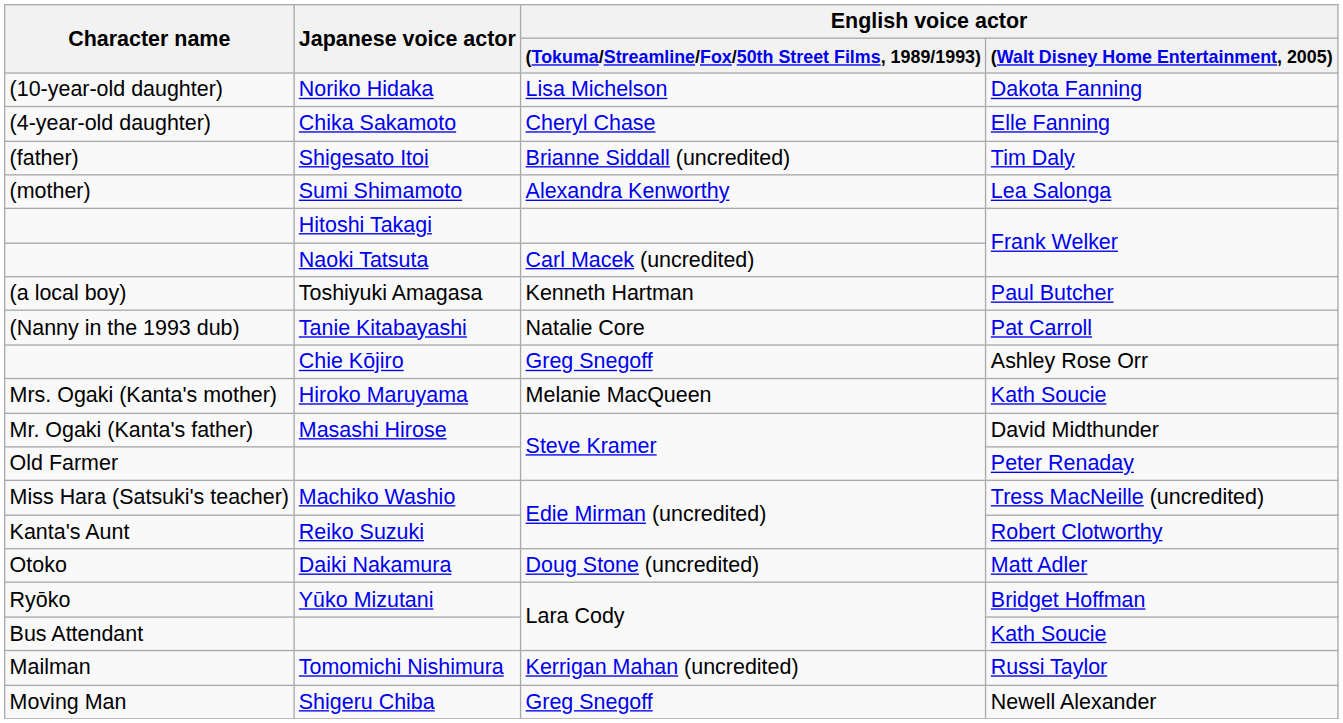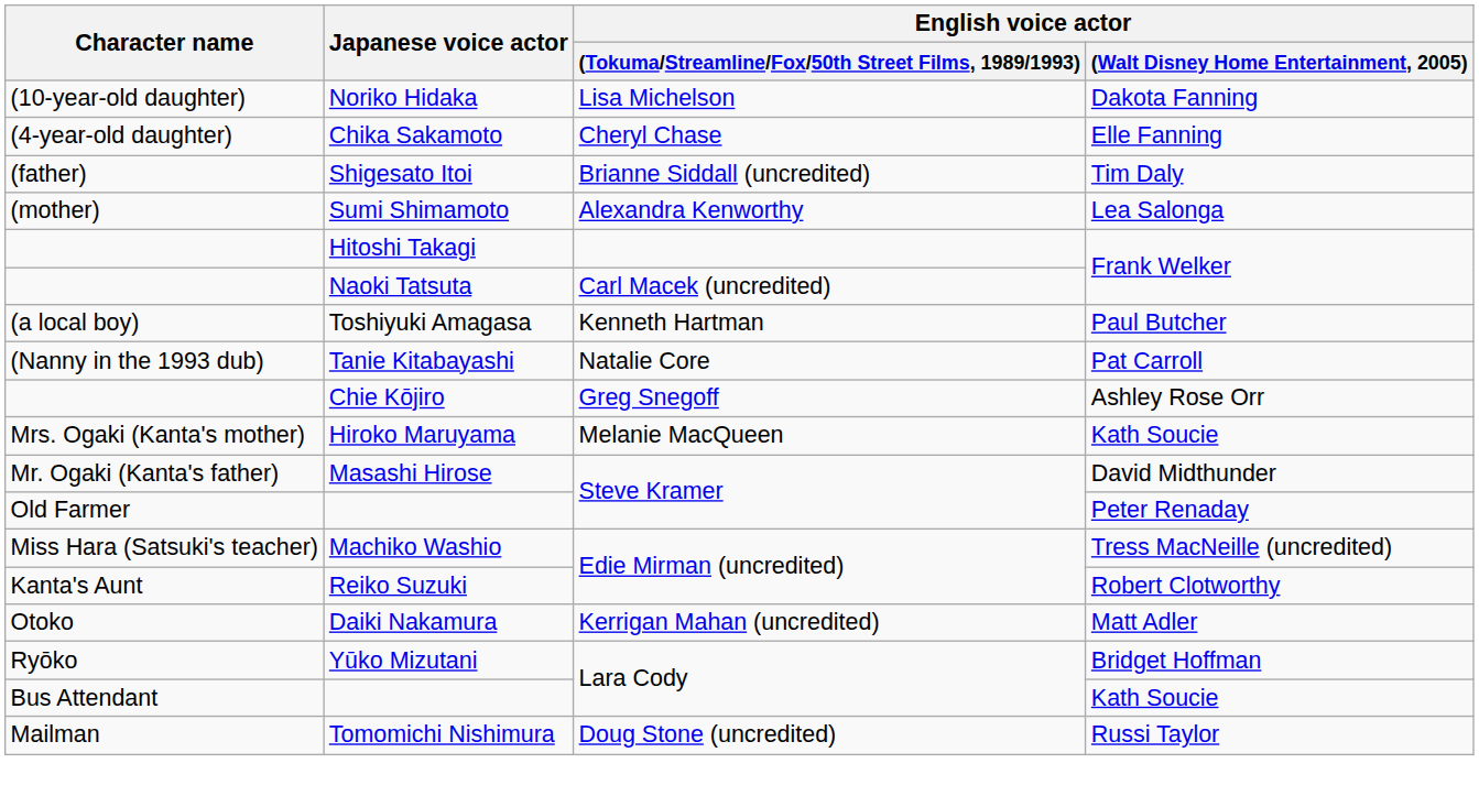 <table class="wikitable">
 <tr>
 <th rowspan="2">Character name</th>
 <th rowspan="2">Japanese voice actor</th>
 <th colspan="2">English voice actor</th>
 </tr>
 <tr>
 <th><small>(<a href='#'>Tokuma</a>/<a href='#'>Streamline</a>/<a href='#'>Fox</a>/<a href='#'>50th Street Films</a>, 1989/1993)</small></th>
 <th><small>(<a href='#'>Walt Disney Home Entertainment</a>, 2005)</small></th>
 </tr>
 <tr>
 <td> (10-year-old daughter)</td>
 <td><a href='#'>Noriko Hidaka</a></td>
 <td><a href='#'>Lisa Michelson</a></td>
 <td><a href='#'>Dakota Fanning</a></td>
 </tr>
 <tr>
 <td> (4-year-old daughter)</td>
 <td><a href='#'>Chika Sakamoto</a></td>
 <td><a href='#'>Cheryl Chase</a></td>
 <td><a href='#'>Elle Fanning</a></td>
 </tr>
 <tr>
 <td> (father)</td>
 <td><a href='#'>Shigesato Itoi</a></td>
 <td><a href='#'>Brianne Siddall</a> (uncredited)</td>
 <td><a href='#'>Tim Daly</a></td>
 </tr>
 <tr>
 <td> (mother)</td>
 <td><a href='#'>Sumi Shimamoto</a></td>
 <td><a href='#'>Alexandra Kenworthy</a></td>
 <td><a href='#'>Lea Salonga</a></td>
 </tr>
 <tr>
 <td></td>
 <td><a href='#'>Hitoshi Takagi</a></td>
 <td></td>
 <td rowspan="2"><a href='#'>Frank Welker</a></td>
 </tr>
 <tr>
 <td></td>
 <td><a href='#'>Naoki Tatsuta</a></td>
 <td><a href='#'>Carl Macek</a> (uncredited)</td>
 </tr>
 <tr>
 <td> (a local boy)</td>
 <td>Toshiyuki Amagasa</td>
 <td>Kenneth Hartman</td>
 <td><a href='#'>Paul Butcher</a></td>
 </tr>
 <tr>
 <td> (Nanny in the 1993 dub)</td>
 <td><a href='#'>Tanie Kitabayashi</a></td>
 <td>Natalie Core</td>
 <td><a href='#'>Pat Carroll</a></td>
 </tr>
 <tr>
 <td></td>
 <td><a href='#'>Chie Kōjiro</a></td>
 <td><a href='#'>Greg Snegoff</a></td>
 <td>Ashley Rose Orr</td>
 </tr>
 <tr>
 <td>Mrs. Ogaki (Kanta's mother)</td>
 <td><a href='#'>Hiroko Maruyama</a></td>
 <td>Melanie MacQueen</td>
 <td><a href='#'>Kath Soucie</a></td>
 </tr>
 <tr>
 <td>Mr. Ogaki (Kanta's father)</td>
 <td><a href='#'>Masashi Hirose</a></td>
 <td rowspan="2"><a href='#'>Steve Kramer</a></td>
 <td>David Midthunder</td>
 </tr>
 <tr>
 <td>Old Farmer</td>
 <td></td>
 <td><a href='#'>Peter Renaday</a></td>
 </tr>
 <tr>
 <td>Miss Hara (Satsuki's teacher)</td>
 <td><a href='#'>Machiko Washio</a></td>
 <td rowspan="2"><a href='#'>Edie Mirman</a> (uncredited)</td>
 <td><a href='#'>Tress MacNeille</a> (uncredited)</td>
 </tr>
 <tr>
 <td>Kanta's Aunt</td>
 <td><a href='#'>Reiko Suzuki</a></td>
 <td><a href='#'>Robert Clotworthy</a></td>
 </tr>
 <tr>
 <td>Otoko</td>
 <td><a href='#'>Daiki Nakamura</a></td>
-<td><a href='#'>Doug Stone</a> (uncredited)</td>
+<td><a href='#'>Kerrigan Mahan</a> (uncredited)</td>
 <td><a href='#'>Matt Adler</a></td>
 </tr>
 <tr>
 <td>Ryōko</td>
 <td><a href='#'>Yūko Mizutani</a></td>
 <td rowspan="2">Lara Cody</td>
 <td><a href='#'>Bridget Hoffman</a></td>
 </tr>
 <tr>
 <td>Bus Attendant</td>
 <td></td>
 <td><a href='#'>Kath Soucie</a></td>
 </tr>
 <tr>
 <td>Mailman</td>
 <td><a href='#'>Tomomichi Nishimura</a></td>
-<td><a href='#'>Kerrigan Mahan</a> (uncredited)</td>
+<td><a href='#'>Doug Stone</a> (uncredited)</td>
 <td><a href='#'>Russi Taylor</a></td>
 </tr>
-<tr>
-<td>Moving Man</td>
-<td><a href='#'>Shigeru Chiba</a></td>
-<td><a href='#'>Greg Snegoff</a></td>
-<td>Newell Alexander</td>
-</tr>
 </table>
